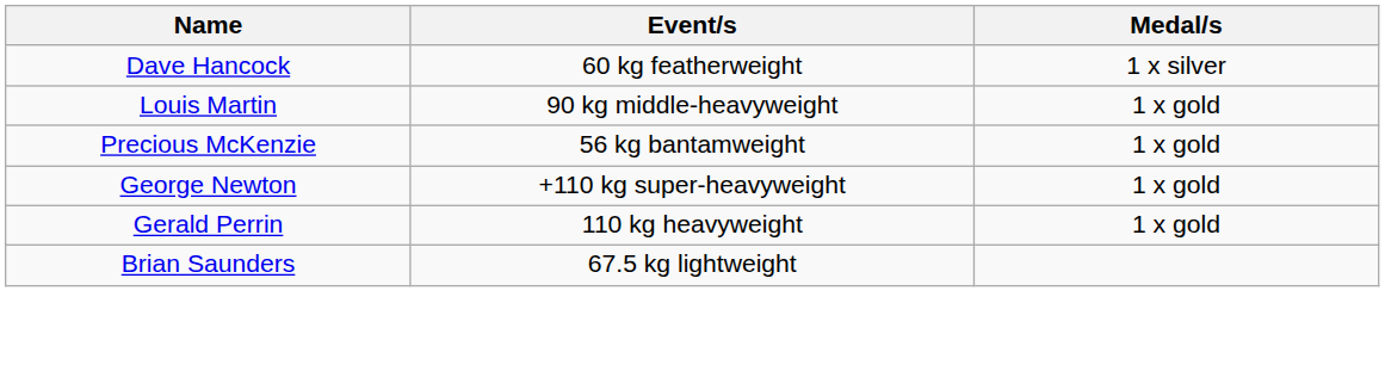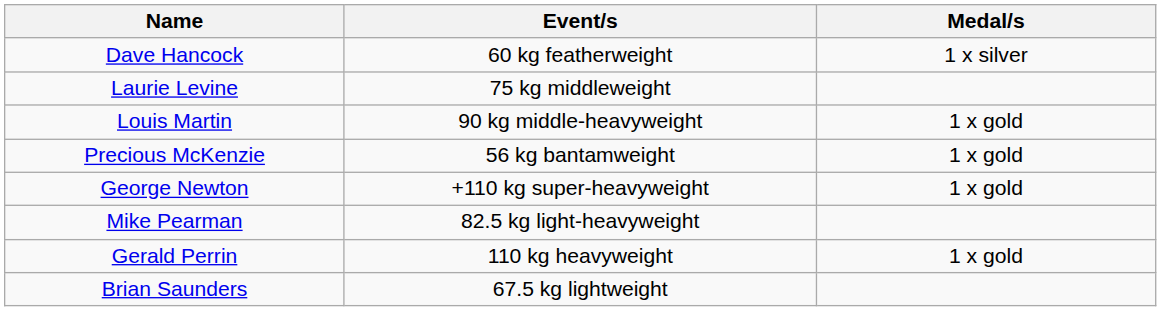 <table class="wikitable" style="text-align: center">
 <tr>
 <th width=250>Name</th>
 <th width=350>Event/s</th>
 <th width=250>Medal/s</th>
 </tr>
 <tr>
 <td><a href='#'>Dave Hancock</a></td>
 <td>60 kg featherweight</td>
 <td>1 x silver</td>
+</tr>
+<tr>
+<td><a href='#'>Laurie Levine</a></td>
+<td>75 kg middleweight</td>
+<td></td>
 </tr>
 <tr>
 <td><a href='#'>Louis Martin</a></td>
 <td>90 kg middle-heavyweight</td>
 <td>1 x gold</td>
 </tr>
 <tr>
 <td><a href='#'>Precious McKenzie</a></td>
 <td>56 kg bantamweight</td>
 <td>1 x gold</td>
 </tr>
 <tr>
 <td><a href='#'>George Newton</a></td>
 <td>+110 kg super-heavyweight</td>
 <td>1 x gold</td>
 </tr>
 <tr>
+<td><a href='#'>Mike Pearman</a></td>
+<td>82.5 kg light-heavyweight</td>
+<td></td>
+</tr>
+<tr>
 <td><a href='#'>Gerald Perrin</a></td>
 <td>110 kg heavyweight</td>
 <td>1 x gold</td>
 </tr>
 <tr>
 <td><a href='#'>Brian Saunders</a></td>
 <td>67.5 kg lightweight</td>
 <td></td>
 </tr>
 </table>
